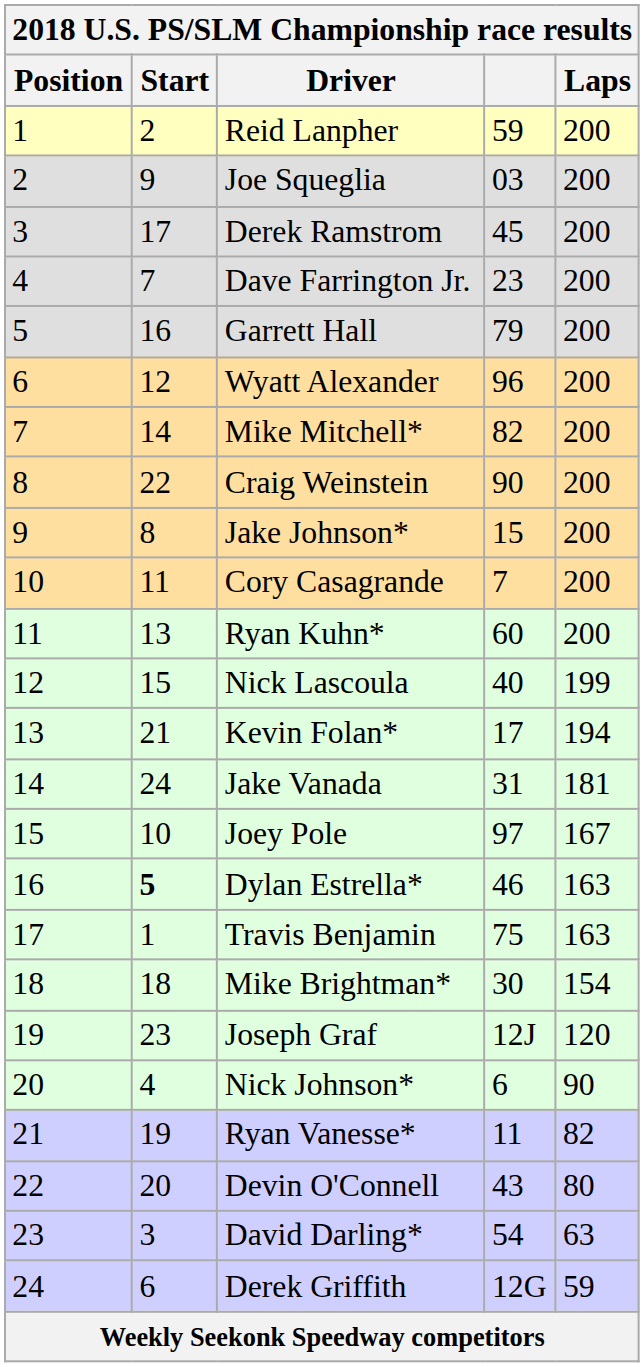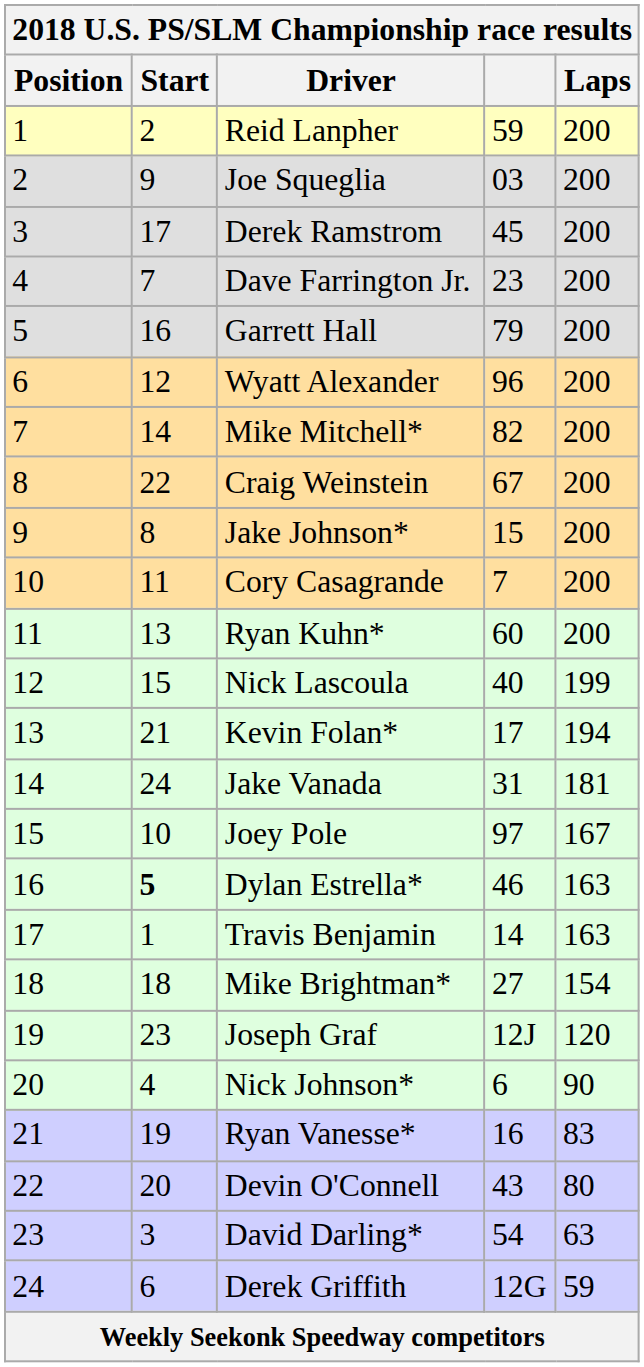 <table class="wikitable sortable">
 <tr>
 <th colspan="5">2018 U.S. PS/SLM Championship race results</th>
 </tr>
 <tr>
 <th>Position</th>
 <th>Start</th>
 <th>Driver</th>
 <th></th>
 <th>Laps</th>
 </tr>
 <tr style="background-color:#FFFFBF">
 <td>1</td>
 <td>2</td>
 <td>Reid Lanpher</td>
 <td>59</td>
 <td>200</td>
 </tr>
 <tr style="background-color:#DFDFDF">
 <td>2</td>
 <td>9</td>
 <td>Joe Squeglia</td>
 <td>03</td>
 <td>200</td>
 </tr>
 <tr style="background-color:#DFDFDF">
 <td>3</td>
 <td>17</td>
 <td>Derek Ramstrom</td>
 <td>45</td>
 <td>200</td>
 </tr>
 <tr style="background-color:#DFDFDF">
 <td>4</td>
 <td>7</td>
 <td>Dave Farrington Jr.</td>
 <td>23</td>
 <td>200</td>
 </tr>
 <tr style="background-color:#DFDFDF">
 <td>5</td>
 <td>16</td>
 <td>Garrett Hall</td>
 <td>79</td>
 <td>200</td>
 </tr>
 <tr style="background-color:#FFDF9F">
 <td>6</td>
 <td>12</td>
 <td>Wyatt Alexander</td>
 <td>96</td>
 <td>200</td>
 </tr>
 <tr style="background-color:#FFDF9F">
 <td>7</td>
 <td>14</td>
 <td>Mike Mitchell*</td>
 <td>82</td>
 <td>200</td>
 </tr>
 <tr style="background-color:#FFDF9F">
 <td>8</td>
 <td>22</td>
 <td>Craig Weinstein</td>
-<td>90</td>
+<td>67</td>
 <td>200</td>
 </tr>
 <tr style="background-color:#FFDF9F">
 <td>9</td>
 <td>8</td>
 <td>Jake Johnson*</td>
 <td>15</td>
 <td>200</td>
 </tr>
 <tr style="background-color:#FFDF9F">
 <td>10</td>
 <td>11</td>
 <td>Cory Casagrande</td>
 <td>7</td>
 <td>200</td>
 </tr>
 <tr style="background-color:#DFFFDF">
 <td>11</td>
 <td>13</td>
 <td>Ryan Kuhn*</td>
 <td>60</td>
 <td>200</td>
 </tr>
 <tr style="background-color:#DFFFDF">
 <td>12</td>
 <td>15</td>
 <td>Nick Lascoula</td>
 <td>40</td>
 <td>199</td>
 </tr>
 <tr style="background-color:#DFFFDF">
 <td>13</td>
 <td>21</td>
 <td>Kevin Folan*</td>
 <td>17</td>
 <td>194</td>
 </tr>
 <tr style="background-color:#DFFFDF">
 <td>14</td>
 <td>24</td>
 <td>Jake Vanada</td>
 <td>31</td>
 <td>181</td>
 </tr>
 <tr style="background-color:#DFFFDF">
 <td>15</td>
 <td>10</td>
 <td>Joey Pole</td>
 <td>97</td>
 <td>167</td>
 </tr>
 <tr style="background-color:#DFFFDF">
 <td>16</td>
 <td><strong>5</strong></td>
 <td>Dylan Estrella*</td>
 <td>46</td>
 <td>163</td>
 </tr>
 <tr style="background-color:#DFFFDF">
 <td>17</td>
 <td>1</td>
 <td>Travis Benjamin</td>
-<td>75</td>
+<td>14</td>
 <td>163</td>
 </tr>
 <tr style="background-color:#DFFFDF">
 <td>18</td>
 <td>18</td>
 <td>Mike Brightman*</td>
-<td>30</td>
+<td>27</td>
 <td>154</td>
 </tr>
 <tr style="background-color:#DFFFDF">
 <td>19</td>
 <td>23</td>
 <td>Joseph Graf</td>
 <td>12J</td>
 <td>120</td>
 </tr>
 <tr style="background-color:#DFFFDF">
 <td>20</td>
 <td>4</td>
 <td>Nick Johnson*</td>
 <td>6</td>
 <td>90</td>
 </tr>
 <tr style="background-color:#CFCFFF">
 <td>21</td>
 <td>19</td>
 <td>Ryan Vanesse*</td>
-<td>11</td>
-<td>82</td>
+<td>16</td>
+<td>83</td>
 </tr>
 <tr style="background-color:#CFCFFF">
 <td>22</td>
 <td>20</td>
 <td>Devin O'Connell</td>
 <td>43</td>
 <td>80</td>
 </tr>
 <tr style="background-color:#CFCFFF">
 <td>23</td>
 <td>3</td>
 <td>David Darling*</td>
 <td>54</td>
 <td>63</td>
 </tr>
 <tr style="background-color:#CFCFFF">
 <td>24</td>
 <td>6</td>
 <td>Derek Griffith</td>
 <td>12G</td>
 <td>59</td>
 </tr>
 <tr>
 <th colspan="5"><small>Weekly Seekonk Speedway competitors</small></th>
 </tr>
 </table>
